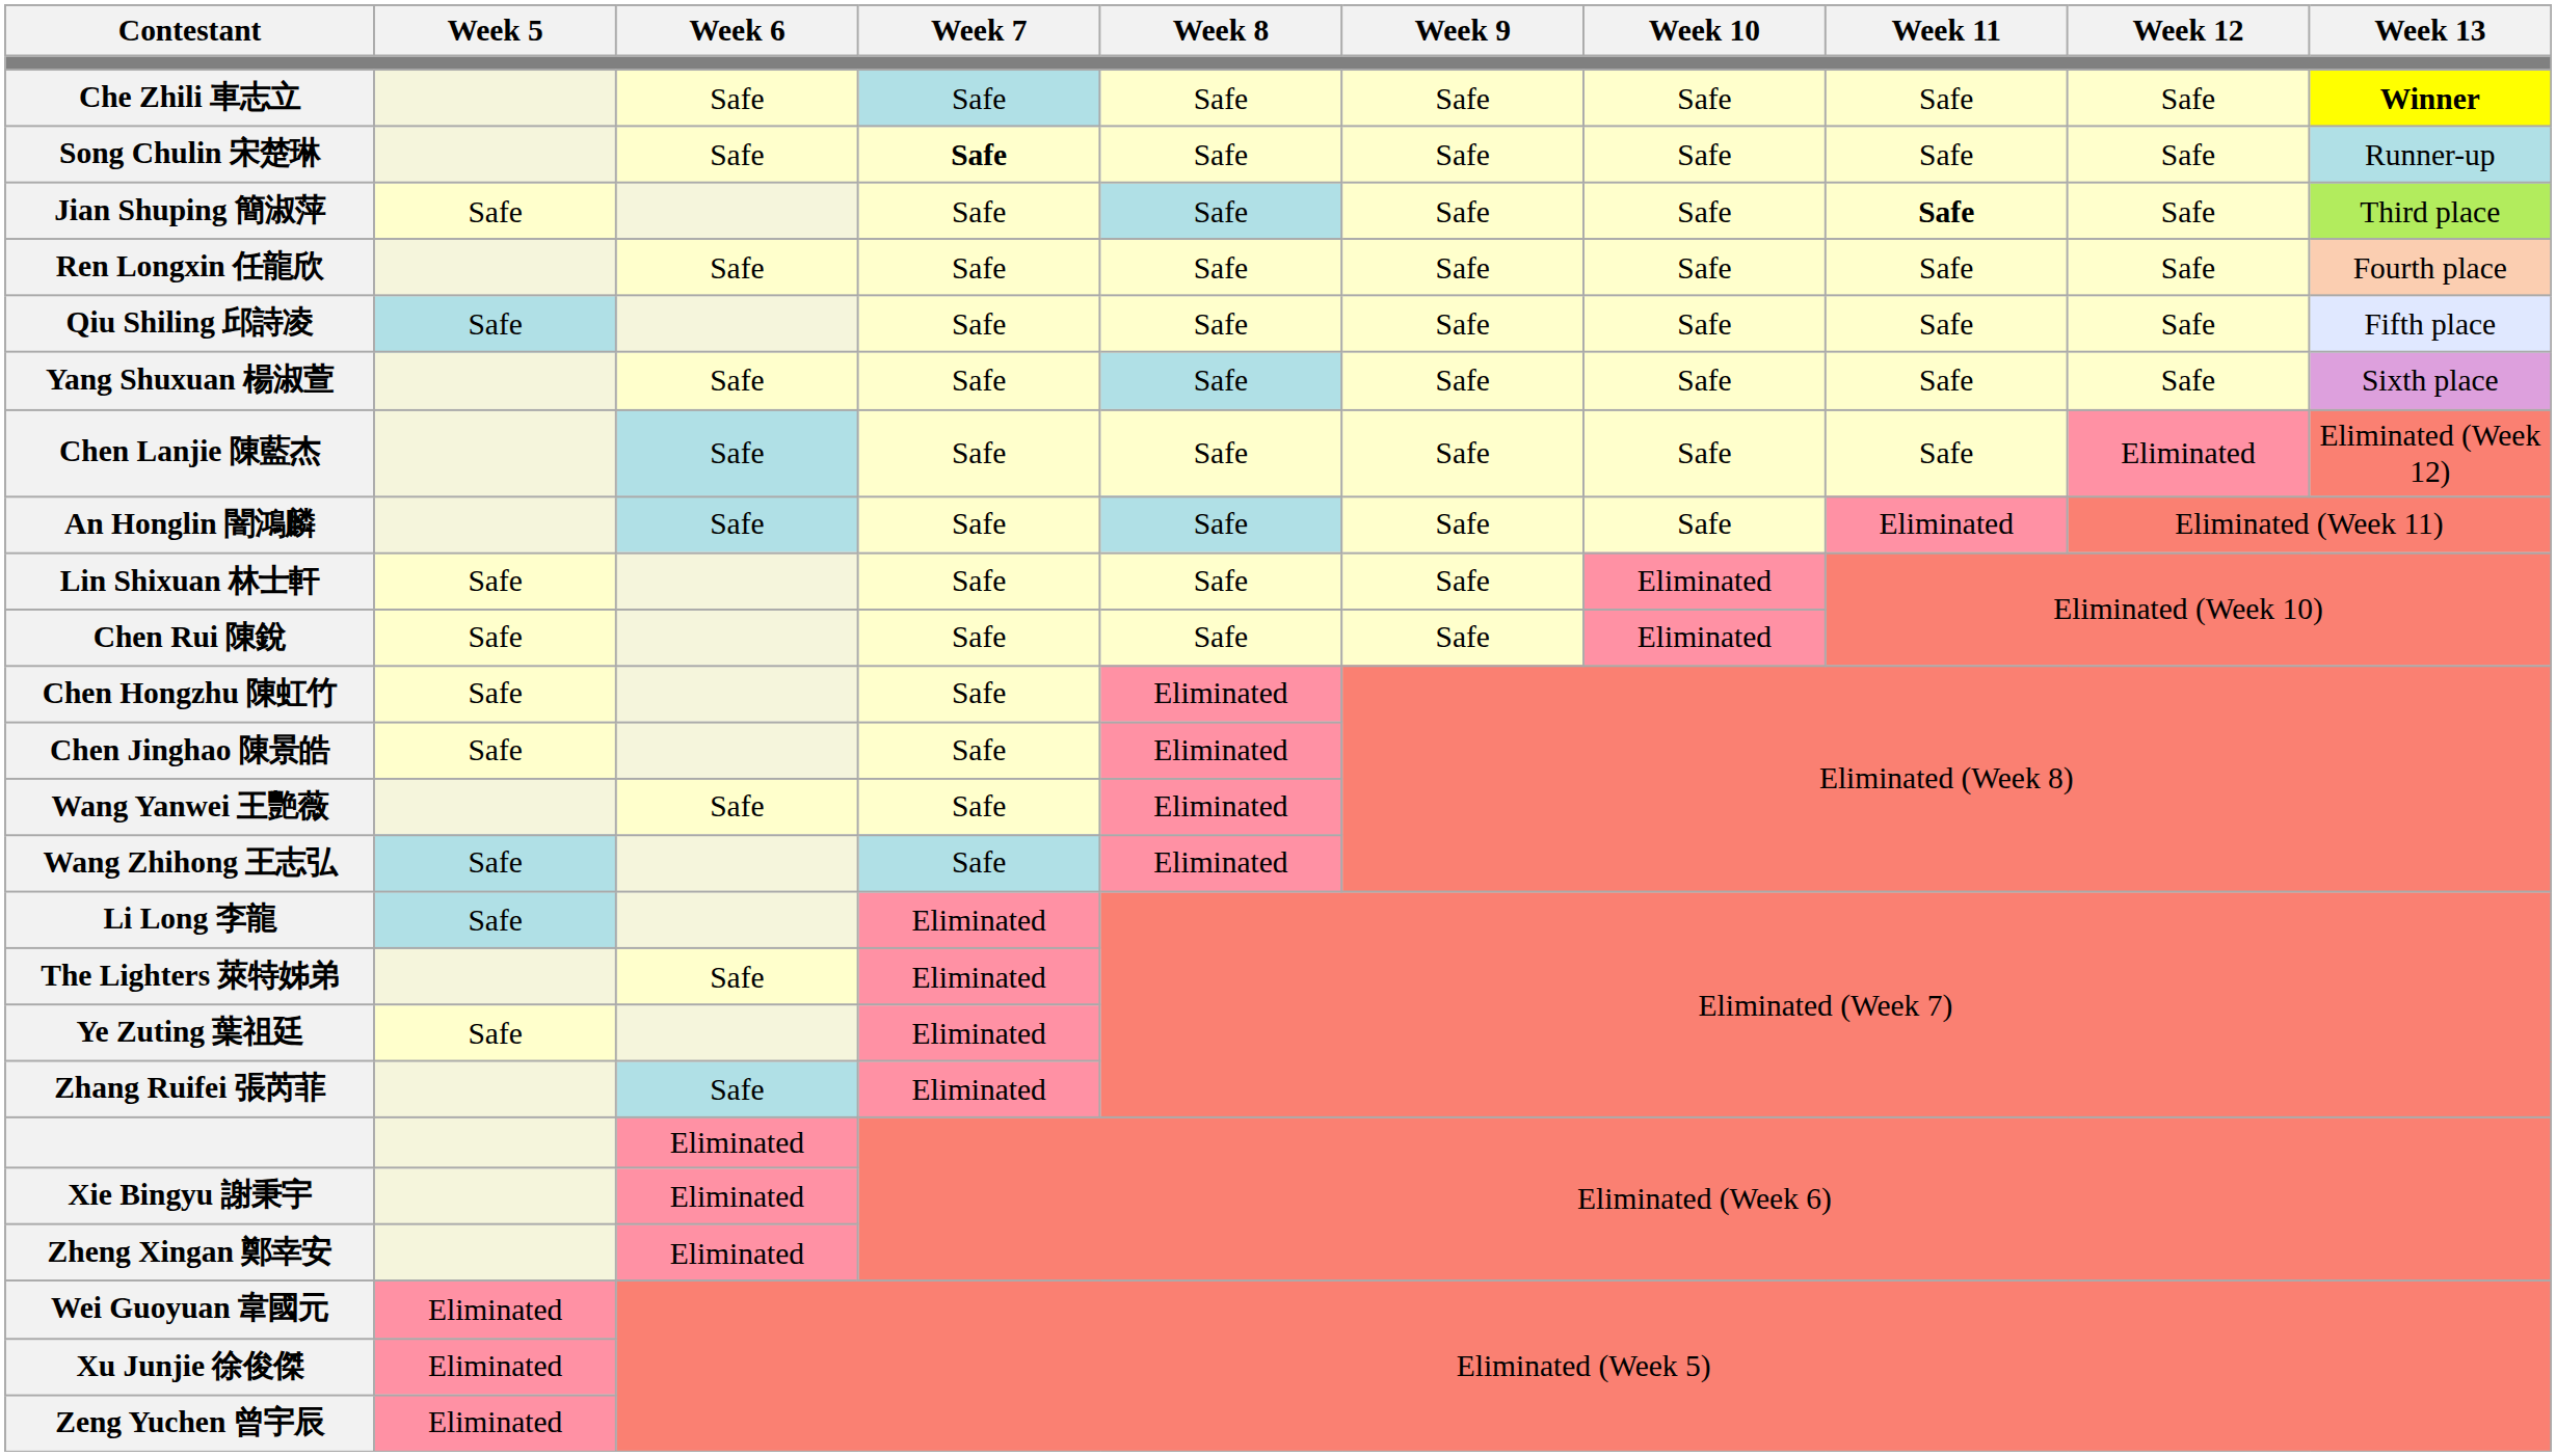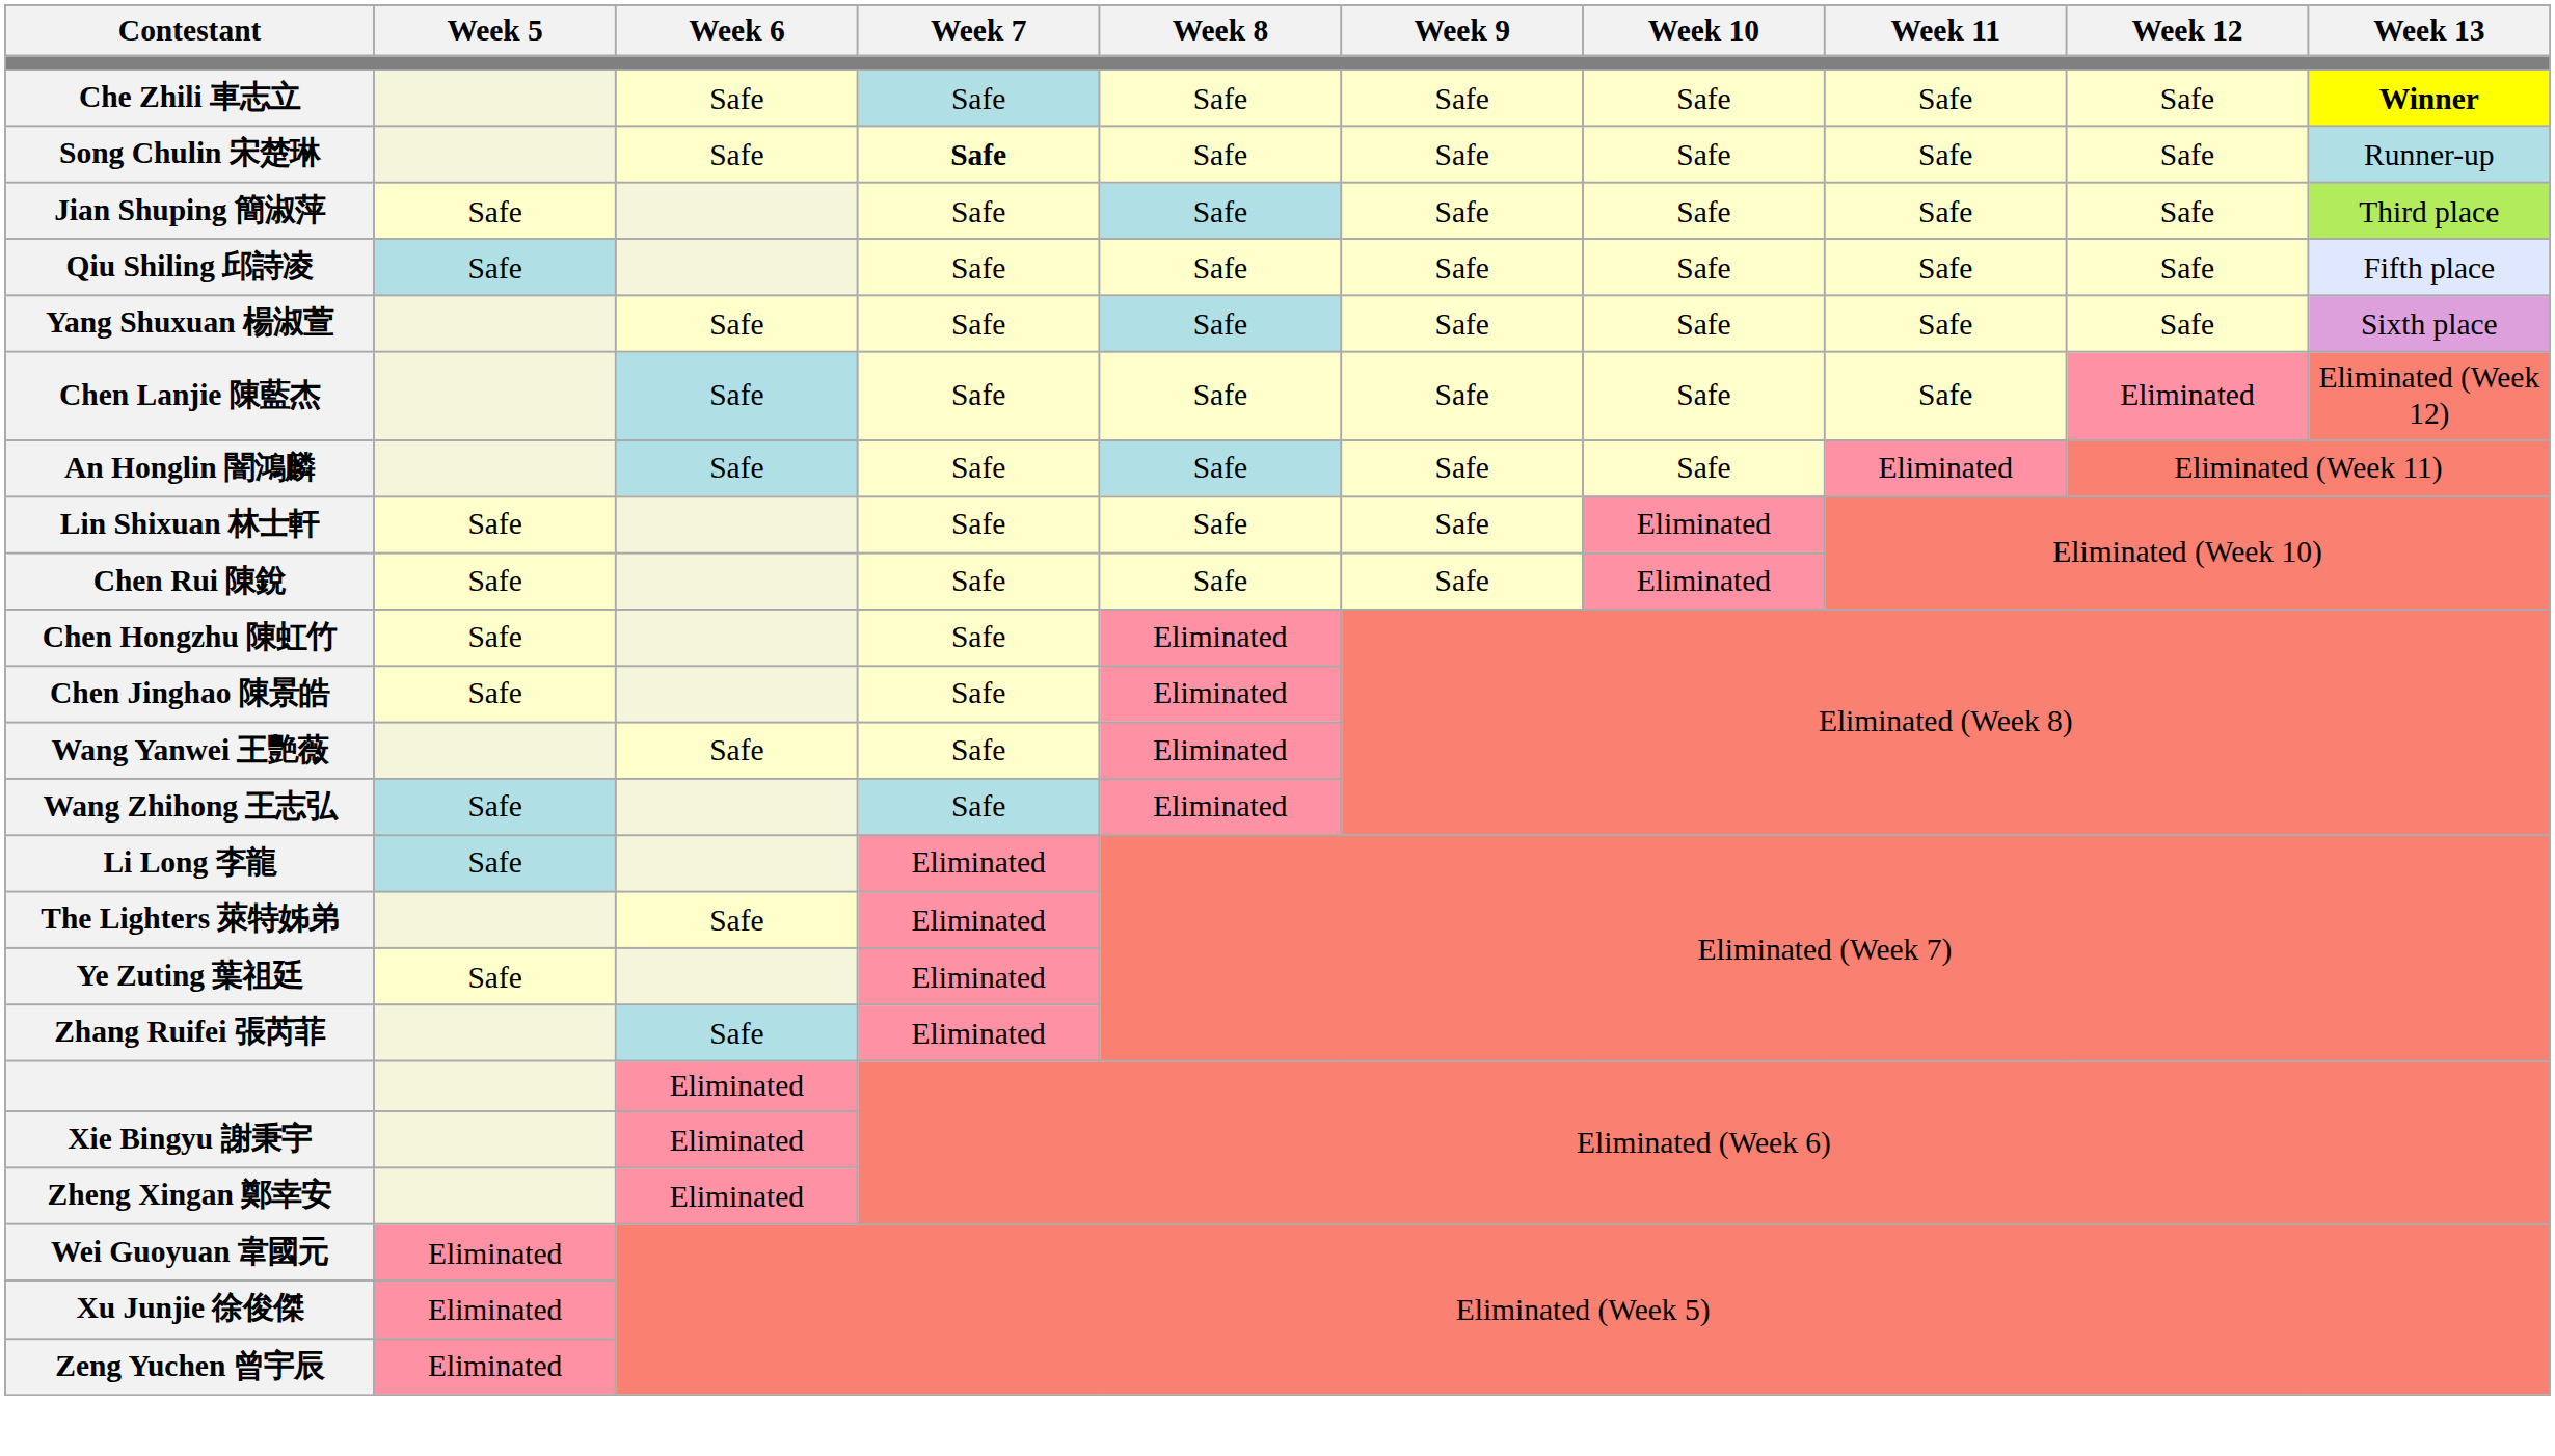 <table class="wikitable"  style="text-align:center; font-size:95%; width:100%;">
 <tr>
 <th style="width:14.5%;">Contestant</th>
 <th style="width:9.5%;">Week 5</th>
 <th style="width:9.5%;">Week 6</th>
 <th style="width:9.5%;">Week 7</th>
 <th style="width:9.5%;">Week 8</th>
 <th style="width:9.5%;">Week 9</th>
 <th style="width:9.5%;">Week 10</th>
 <th style="width:9.5%;">Week 11</th>
 <th style="width:9.5%;">Week 12</th>
 <th style="width:9.5%;">Week 13</th>
 </tr>
 <tr>
 <th colspan="10" style="background:gray;"></th>
 </tr>
 <tr>
 <th>Che Zhili 車志立</th>
 <td style="background:#F5F5DC;"></td>
 <td style="background:#ffc;">Safe</td>
 <td style="background:#B0E0E6;">Safe</td>
 <td style="background:#ffc;">Safe</td>
 <td style="background:#ffc;">Safe</td>
 <td style="background:#ffc;">Safe</td>
 <td style="background:#ffc;">Safe</td>
 <td style="background:#ffc;">Safe</td>
 <td style="background:yellow;"><strong>Winner</strong></td>
 </tr>
 <tr>
 <th>Song Chulin 宋楚琳</th>
 <td style="background:#F5F5DC;"></td>
 <td style="background:#ffc;">Safe</td>
 <td style="background:#ffc;"><strong>Safe</strong></td>
 <td style="background:#ffc;">Safe</td>
 <td style="background:#ffc;">Safe</td>
 <td style="background:#ffc;">Safe</td>
 <td style="background:#ffc;">Safe</td>
 <td style="background:#ffc;">Safe</td>
 <td style="background:#B0E0E6;">Runner-up</td>
 </tr>
 <tr>
 <th>Jian Shuping 簡淑萍</th>
 <td style="background:#ffc;">Safe</td>
 <td style="background:#F5F5DC;"></td>
 <td style="background:#ffc;">Safe</td>
 <td style="background:#B0E0E6;">Safe</td>
 <td style="background:#ffc;">Safe</td>
 <td style="background:#ffc;">Safe</td>
-<td style="background:#ffc;"><strong>Safe</strong></td>
+<td style="background:#ffc;">Safe</td>
 <td style="background:#ffc;">Safe</td>
 <td style="background:#B2EC5D;">Third place</td>
-</tr>
-<tr>
-<th>Ren Longxin 任龍欣</th>
-<td style="background:#F5F5DC;"></td>
-<td style="background:#ffc;">Safe</td>
-<td style="background:#ffc;">Safe</td>
-<td style="background:#ffc;">Safe</td>
-<td style="background:#ffc;">Safe</td>
-<td style="background:#ffc;">Safe</td>
-<td style="background:#ffc;">Safe</td>
-<td style="background:#ffc;">Safe</td>
-<td style="background:#FBCEB1;">Fourth place</td>
 </tr>
 <tr>
 <th>Qiu Shiling 邱詩凌</th>
 <td style="background:#B0E0E6;">Safe</td>
 <td style="background:#F5F5DC;"></td>
 <td style="background:#ffc;">Safe</td>
 <td style="background:#ffc;">Safe</td>
 <td style="background:#ffc;">Safe</td>
 <td style="background:#ffc;">Safe</td>
 <td style="background:#ffc;">Safe</td>
 <td style="background:#ffc;">Safe</td>
 <td style="background:#E0E8FF;">Fifth place</td>
 </tr>
 <tr>
 <th>Yang Shuxuan 楊淑萱</th>
 <td style="background:#F5F5DC;"></td>
 <td style="background:#ffc;">Safe</td>
 <td style="background:#ffc;">Safe</td>
 <td style="background:#B0E0E6;">Safe</td>
 <td style="background:#ffc;">Safe</td>
 <td style="background:#ffc;">Safe</td>
 <td style="background:#ffc;">Safe</td>
 <td style="background:#ffc;">Safe</td>
 <td style="background:#dda0dd;">Sixth place</td>
 </tr>
 <tr>
 <th>Chen Lanjie 陳藍杰</th>
 <td style="background:#F5F5DC;"></td>
 <td style="background:#B0E0E6;">Safe</td>
 <td style="background:#ffc;">Safe</td>
 <td style="background:#ffc;">Safe</td>
 <td style="background:#ffc;">Safe</td>
 <td style="background:#ffc;">Safe</td>
 <td style="background:#ffc;">Safe</td>
 <td style="background:#FF91A4;">Eliminated</td>
 <td style="background:salmon;">Eliminated (Week 12)</td>
 </tr>
 <tr>
 <th>An Honglin 闇鴻麟</th>
 <td style="background:#F5F5DC;"></td>
 <td style="background:#B0E0E6;">Safe</td>
 <td style="background:#ffc;">Safe</td>
 <td style="background:#B0E0E6;">Safe</td>
 <td style="background:#ffc;">Safe</td>
 <td style="background:#ffc;">Safe</td>
 <td style="background:#FF91A4;">Eliminated</td>
 <td colspan="2" style="background:salmon;">Eliminated (Week 11)</td>
 </tr>
 <tr>
 <th>Lin Shixuan 林士軒</th>
 <td style="background:#ffc;">Safe</td>
 <td style="background:#F5F5DC;"></td>
 <td style="background:#ffc;">Safe</td>
 <td style="background:#ffc;">Safe</td>
 <td style="background:#ffc;">Safe</td>
 <td style="background:#FF91A4;">Eliminated</td>
 <td colspan="3" rowspan="2" style="background:salmon;">Eliminated (Week 10)</td>
 </tr>
 <tr>
 <th>Chen Rui 陳銳</th>
 <td style="background:#ffc;">Safe</td>
 <td style="background:#F5F5DC;"></td>
 <td style="background:#ffc;">Safe</td>
 <td style="background:#ffc;">Safe</td>
 <td style="background:#ffc;">Safe</td>
 <td style="background:#FF91A4;">Eliminated</td>
 </tr>
 <tr>
 <th>Chen Hongzhu 陳虹竹</th>
 <td style="background:#ffc;">Safe</td>
 <td style="background:#F5F5DC;"></td>
 <td style="background:#ffc;">Safe</td>
 <td style="background:#FF91A4;">Eliminated</td>
 <td rowspan="4" colspan="5" style="background:salmon;">Eliminated (Week 8)</td>
 </tr>
 <tr>
 <th>Chen Jinghao 陳景皓</th>
 <td style="background:#ffc;">Safe</td>
 <td style="background:#F5F5DC;"></td>
 <td style="background:#ffc;">Safe</td>
 <td style="background:#FF91A4;">Eliminated</td>
 </tr>
 <tr>
 <th>Wang Yanwei 王艷薇</th>
 <td style="background:#F5F5DC;"></td>
 <td style="background:#ffc;">Safe</td>
 <td style="background:#ffc;">Safe</td>
 <td style="background:#FF91A4;">Eliminated</td>
 </tr>
 <tr>
 <th>Wang Zhihong 王志弘</th>
 <td style="background:#B0E0E6;">Safe</td>
 <td style="background:#F5F5DC;"></td>
 <td style="background:#B0E0E6;">Safe</td>
 <td style="background:#FF91A4;">Eliminated</td>
 </tr>
 <tr>
 <th>Li Long 李龍</th>
 <td style="background:#B0E0E6;">Safe</td>
 <td style="background:#F5F5DC;"></td>
 <td style="background:#FF91A4;">Eliminated</td>
 <td rowspan="4" colspan="6" style="background:salmon;">Eliminated (Week 7)</td>
 </tr>
 <tr>
 <th>The Lighters 萊特姊弟</th>
 <td style="background:#F5F5DC;"></td>
 <td style="background:#ffc;">Safe</td>
 <td style="background:#FF91A4;">Eliminated</td>
 </tr>
 <tr>
 <th>Ye Zuting 葉祖廷</th>
 <td style="background:#ffc;">Safe</td>
 <td style="background:#F5F5DC;"></td>
 <td style="background:#FF91A4;">Eliminated</td>
 </tr>
 <tr>
 <th>Zhang Ruifei 張芮菲</th>
 <td style="background:#F5F5DC;"></td>
 <td style="background:#B0E0E6;">Safe</td>
 <td style="background:#FF91A4;">Eliminated</td>
 </tr>
 <tr>
 <th></th>
 <td style="background:#F5F5DC;"></td>
 <td style="background:#FF91A4;">Eliminated</td>
 <td rowspan="3" colspan="7" style="background:salmon;">Eliminated (Week 6)</td>
 </tr>
 <tr>
 <th>Xie Bingyu 謝秉宇</th>
 <td style="background:#F5F5DC;"></td>
 <td style="background:#FF91A4;">Eliminated</td>
 </tr>
 <tr>
 <th>Zheng Xingan 鄭幸安</th>
 <td style="background:#F5F5DC;"></td>
 <td style="background:#FF91A4;">Eliminated</td>
 </tr>
 <tr>
 <th>Wei Guoyuan 韋國元</th>
 <td style="background:#FF91A4;">Eliminated</td>
 <td rowspan="3" colspan="8" style="background:salmon;">Eliminated (Week 5)</td>
 </tr>
 <tr>
 <th>Xu Junjie 徐俊傑</th>
 <td style="background:#FF91A4;">Eliminated</td>
 </tr>
 <tr>
 <th>Zeng Yuchen 曾宇辰</th>
 <td style="background:#FF91A4;">Eliminated</td>
 </tr>
 <tr>
 </tr>
 </table>
